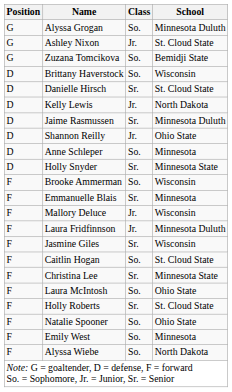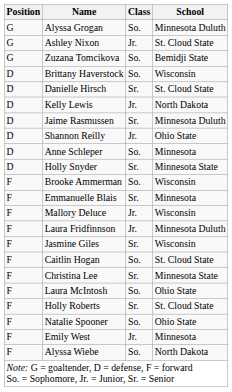 <table class="wikitable">
 <tr>
 <th>Position</th>
 <th>Name</th>
 <th>Class</th>
 <th>School</th>
 </tr>
 <tr>
 <td>G</td>
 <td>Alyssa Grogan</td>
 <td>So.</td>
 <td>Minnesota Duluth</td>
 </tr>
 <tr>
 <td>G</td>
 <td>Ashley Nixon</td>
 <td>Jr.</td>
 <td>St. Cloud State</td>
 </tr>
 <tr>
 <td>G</td>
 <td>Zuzana Tomcikova</td>
 <td>So.</td>
 <td>Bemidji State</td>
 </tr>
 <tr>
 <td>D</td>
 <td>Brittany Haverstock</td>
 <td>So.</td>
 <td>Wisconsin</td>
 </tr>
 <tr>
 <td>D</td>
 <td>Danielle Hirsch</td>
 <td>Sr.</td>
 <td>St. Cloud State</td>
 </tr>
 <tr>
 <td>D</td>
 <td>Kelly Lewis</td>
 <td>Jr.</td>
 <td>North Dakota</td>
 </tr>
 <tr>
 <td>D</td>
 <td>Jaime Rasmussen</td>
 <td>Sr.</td>
 <td>Minnesota Duluth</td>
 </tr>
 <tr>
 <td>D</td>
 <td>Shannon Reilly</td>
 <td>Jr.</td>
 <td>Ohio State</td>
 </tr>
 <tr>
 <td>D</td>
 <td>Anne Schleper</td>
 <td>So.</td>
 <td>Minnesota</td>
 </tr>
 <tr>
 <td>D</td>
 <td>Holly Snyder</td>
 <td>Sr.</td>
 <td>Minnesota State</td>
 </tr>
 <tr>
 <td>F</td>
 <td>Brooke Ammerman</td>
 <td>So.</td>
 <td>Wisconsin</td>
 </tr>
 <tr>
 <td>F</td>
 <td>Emmanuelle Blais</td>
 <td>Sr.</td>
 <td>Minnesota</td>
 </tr>
 <tr>
 <td>F</td>
 <td>Mallory Deluce</td>
 <td>Jr.</td>
 <td>Wisconsin</td>
 </tr>
 <tr>
 <td>F</td>
 <td>Laura Fridfinnson</td>
 <td>Jr.</td>
 <td>Minnesota Duluth</td>
 </tr>
 <tr>
 <td>F</td>
 <td>Jasmine Giles</td>
 <td>Sr.</td>
 <td>Wisconsin</td>
 </tr>
 <tr>
 <td>F</td>
 <td>Caitlin Hogan</td>
 <td>So.</td>
 <td>St. Cloud State</td>
 </tr>
 <tr>
 <td>F</td>
 <td>Christina Lee</td>
 <td>Sr.</td>
 <td>Minnesota State</td>
 </tr>
 <tr>
 <td>F</td>
 <td>Laura McIntosh</td>
 <td>So.</td>
 <td>Ohio State</td>
 </tr>
 <tr>
 <td>F</td>
 <td>Holly Roberts</td>
 <td>Sr.</td>
 <td>St. Cloud State</td>
 </tr>
 <tr>
 <td>F</td>
 <td>Natalie Spooner</td>
 <td>So.</td>
 <td>Ohio State</td>
 </tr>
 <tr>
 <td>F</td>
 <td>Emily West</td>
-<td>So.</td>
+<td>Jr.</td>
 <td>Minnesota</td>
 </tr>
 <tr>
 <td>F</td>
 <td>Alyssa Wiebe</td>
 <td>So.</td>
 <td>North Dakota</td>
 </tr>
 <tr>
 <td style="background:white;" colspan=4><em>Note:</em> G = goaltender, D = defense, F = forward<br>So. = Sophomore, Jr. = Junior, Sr. = Senior</td>
 </tr>
 </table>
